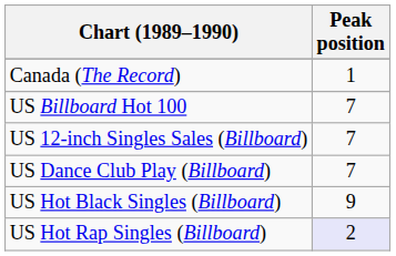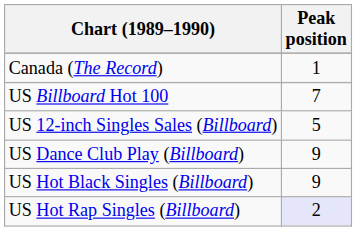 <table class="wikitable sortable">
 <tr>
 <th>Chart (1989–1990)</th>
 <th>Peak<br>position</th>
 </tr>
 <tr>
 </tr>
 <tr>
 </tr>
 <tr>
 <td>Canada (<em><a href='#'>The Record</a></em>)</td>
 <td align="center">1</td>
 </tr>
 <tr>
 </tr>
 <tr>
 </tr>
 <tr>
 </tr>
 <tr>
 </tr>
 <tr>
 </tr>
 <tr>
 </tr>
 <tr>
 <td>US <a href='#'><em>Billboard</em> Hot 100</a></td>
 <td align="center">7</td>
 </tr>
 <tr>
 <td>US <a href='#'>12-inch Singles Sales</a> (<em><a href='#'>Billboard</a></em>)</td>
-<td align="center">7</td>
+<td align="center">5</td>
 </tr>
 <tr>
 <td>US <a href='#'>Dance Club Play</a> (<em><a href='#'>Billboard</a></em>)</td>
-<td align="center">7</td>
+<td align="center">9</td>
 </tr>
 <tr>
 <td>US <a href='#'>Hot Black Singles</a> (<em><a href='#'>Billboard</a></em>)</td>
 <td align="center">9</td>
 </tr>
 <tr>
 <td>US <a href='#'>Hot Rap Singles</a> (<em><a href='#'>Billboard</a></em>)</td>
 <td align="center" style="background: lavender;">2</td>
 </tr>
 </table>
